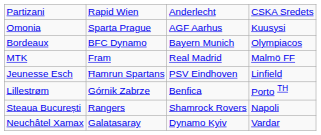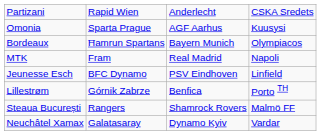 <table class="wikitable">
 <tr>
 <td> <a href='#'>Partizani</a> </td>
 <td> <a href='#'>Rapid Wien</a> </td>
 <td> <a href='#'>Anderlecht</a> </td>
 <td> <a href='#'>CSKA Sredets</a> </td>
 </tr>
 <tr>
 <td> <a href='#'>Omonia</a> </td>
 <td> <a href='#'>Sparta Prague</a> </td>
 <td> <a href='#'>AGF Aarhus</a> </td>
 <td> <a href='#'>Kuusysi</a> </td>
 </tr>
 <tr>
 <td> <a href='#'>Bordeaux</a> </td>
-<td> <a href='#'>BFC Dynamo</a> </td>
+<td> <a href='#'>Ħamrun Spartans</a> </td>
 <td> <a href='#'>Bayern Munich</a> </td>
 <td> <a href='#'>Olympiacos</a> </td>
 </tr>
 <tr>
 <td> <a href='#'>MTK</a> </td>
 <td> <a href='#'>Fram</a> </td>
 <td> <a href='#'>Real Madrid</a> </td>
-<td> <a href='#'>Malmö FF</a> </td>
+<td> <a href='#'>Napoli</a> </td>
 </tr>
 <tr>
 <td> <a href='#'>Jeunesse Esch</a> </td>
-<td> <a href='#'>Ħamrun Spartans</a> </td>
+<td> <a href='#'>BFC Dynamo</a> </td>
 <td> <a href='#'>PSV Eindhoven</a> </td>
 <td> <a href='#'>Linfield</a> </td>
 </tr>
 <tr>
 <td> <a href='#'>Lillestrøm</a> </td>
 <td> <a href='#'>Górnik Zabrze</a> </td>
 <td> <a href='#'>Benfica</a> </td>
 <td> <a href='#'>Porto</a> <sup><a href='#'>TH</a></sup></td>
 </tr>
 <tr>
 <td> <a href='#'>Steaua București</a> </td>
 <td> <a href='#'>Rangers</a> </td>
 <td> <a href='#'>Shamrock Rovers</a> </td>
-<td> <a href='#'>Napoli</a> </td>
+<td> <a href='#'>Malmö FF</a> </td>
 </tr>
 <tr>
 <td> <a href='#'>Neuchâtel Xamax</a> </td>
 <td> <a href='#'>Galatasaray</a> </td>
 <td> <a href='#'>Dynamo Kyiv</a> </td>
 <td> <a href='#'>Vardar</a> </td>
 </tr>
 </table>
